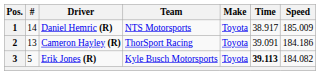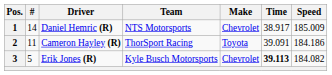 <table class="wikitable" style="font-size:95%">
 <tr>
 <th>Pos.</th>
 <th>#</th>
 <th>Driver</th>
 <th>Team</th>
 <th>Make</th>
 <th>Time</th>
 <th>Speed</th>
 </tr>
 <tr>
 <th>1</th>
 <td>14</td>
 <td><a href='#'>Daniel Hemric</a> <strong>(R)</strong></td>
 <td><a href='#'>NTS Motorsports</a></td>
-<td><a href='#'>Toyota</a></td>
+<td><a href='#'>Chevrolet</a></td>
 <td>38.917</td>
 <td>185.009</td>
 </tr>
 <tr>
 <th>2</th>
-<td>13</td>
+<td>11</td>
 <td><a href='#'>Cameron Hayley</a> <strong>(R)</strong></td>
 <td><a href='#'>ThorSport Racing</a></td>
 <td><a href='#'>Toyota</a></td>
 <td>39.091</td>
 <td>184.186</td>
 </tr>
 <tr>
 <th>3</th>
 <td>5</td>
 <td><a href='#'>Erik Jones</a> <strong>(R)</strong></td>
 <td><a href='#'>Kyle Busch Motorsports</a></td>
-<td><a href='#'>Toyota</a></td>
+<td><a href='#'>Chevrolet</a></td>
 <td><strong>39.113</strong></td>
 <td>184.082</td>
 </tr>
 <tr>
 <th colspan="7"></th>
 </tr>
 </table>
